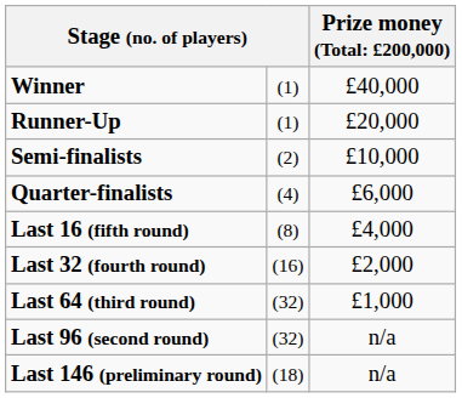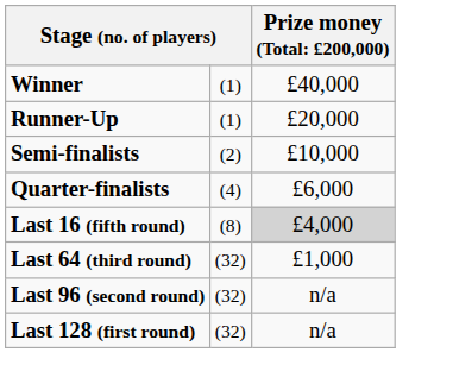 <table class="wikitable">
 <tr>
 <th colspan=2>Stage <small>(no. of players)</small></th>
 <th>Prize money<br><small>(Total: £200,000)</small></th>
 </tr>
 <tr>
 <td><strong>Winner</strong></td>
 <td align=center><small>(1)</small></td>
 <td align=center>£40,000</td>
 </tr>
 <tr>
 <td><strong>Runner-Up</strong></td>
 <td align=center><small>(1)</small></td>
 <td align=center>£20,000</td>
 </tr>
 <tr>
 <td><strong>Semi-finalists</strong></td>
 <td align=center><small>(2)</small></td>
 <td align=center>£10,000</td>
 </tr>
 <tr>
 <td><strong>Quarter-finalists</strong></td>
 <td align=center><small>(4)</small></td>
 <td align=center>£6,000</td>
 </tr>
 <tr>
 <td><strong>Last 16 <small>(fifth round)</small></strong></td>
 <td align=center><small>(8)</small></td>
-<td align=center>£4,000</td>
-</tr>
-<tr>
-<td><strong>Last 32 <small>(fourth round)</small></strong></td>
-<td align=center><small>(16)</small></td>
-<td align=center>£2,000</td>
+<td align=center style="background: lightgrey;">£4,000</td>
 </tr>
 <tr>
 <td><strong>Last 64 <small>(third round)</small></strong></td>
 <td align=center><small>(32)</small></td>
 <td align=center>£1,000</td>
 </tr>
 <tr>
 <td><strong>Last 96 <small>(second round)</small></strong></td>
 <td align=center><small>(32)</small></td>
 <td align=center>n/a</td>
 </tr>
 <tr>
-<td><strong>Last 146 <small>(preliminary round)</small></strong></td>
-<td align=center><small>(18)</small></td>
+<td><strong>Last 128 <small>(first round)</small></strong></td>
+<td align=center><small>(32)</small></td>
 <td align=center>n/a</td>
 </tr>
 </table>
